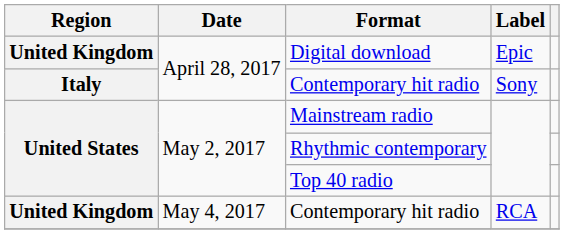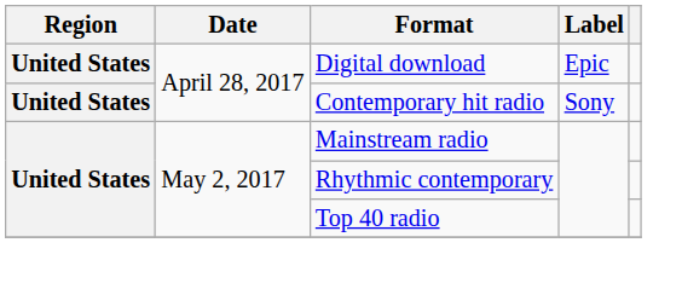 <table class="wikitable plainrowheaders">
 <tr>
 <th scope="row">Region</th>
 <th scope="row">Date</th>
 <th scope="row">Format</th>
 <th scope="row">Label</th>
 <th scope="row"></th>
 </tr>
 <tr>
-<th scope="row">United Kingdom</th>
+<th scope="row">United States</th>
 <td rowspan="2">April 28, 2017</td>
 <td rowspan="1"><a href='#'>Digital download</a></td>
 <td><a href='#'>Epic</a></td>
 <td></td>
 </tr>
 <tr>
-<th scope="row">Italy</th>
+<th scope="row">United States</th>
 <td><a href='#'>Contemporary hit radio</a></td>
 <td><a href='#'>Sony</a></td>
 <td></td>
 </tr>
 <tr>
 <th scope="row" rowspan="3">United States</th>
 <td rowspan="3">May 2, 2017</td>
 <td><a href='#'>Mainstream radio</a></td>
 <td rowspan="3"></td>
 <td></td>
 </tr>
 <tr>
 <td><a href='#'>Rhythmic contemporary</a></td>
 <td></td>
 </tr>
 <tr>
 <td><a href='#'>Top 40 radio</a></td>
 <td></td>
 </tr>
 <tr>
-<th scope="row">United Kingdom</th>
-<td>May 4, 2017</td>
-<td>Contemporary hit radio</td>
-<td><a href='#'>RCA</a></td>
-<td></td>
-</tr>
-<tr>
 </tr>
 </table>
